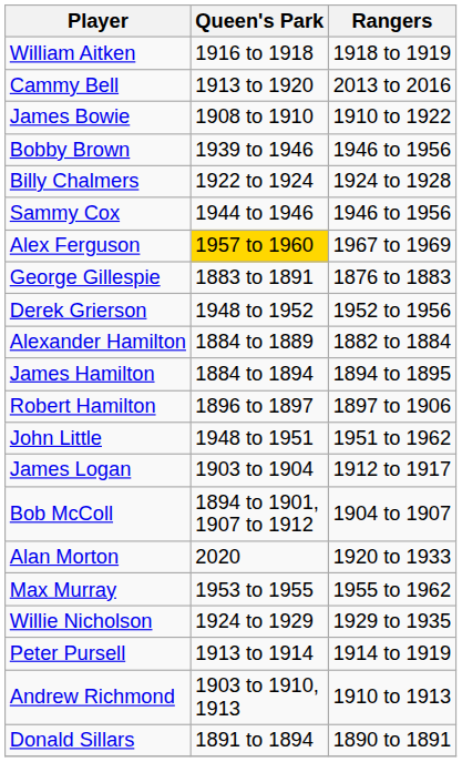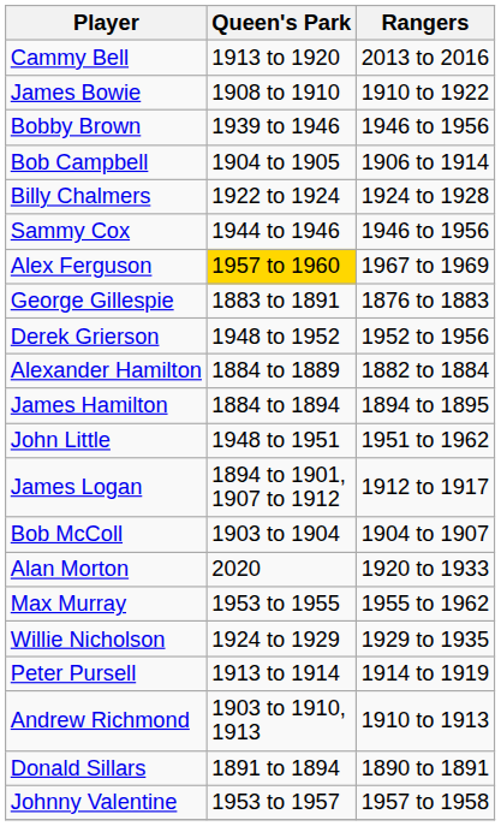 <table class="wikitable" style="text-align: center;">
 <tr>
 <th>Player</th>
 <th>Queen's Park</th>
 <th>Rangers</th>
-</tr>
-<tr>
-<td align="left"> <a href='#'>William Aitken</a></td>
-<td align="left">1916 to 1918</td>
-<td align="left">1918 to 1919</td>
 </tr>
 <tr>
 <td align="left"> <a href='#'>Cammy Bell</a></td>
 <td align="left">1913 to 1920</td>
 <td align="left">2013 to 2016</td>
 </tr>
 <tr>
 <td align="left"> <a href='#'>James Bowie</a></td>
 <td align="left">1908 to 1910</td>
 <td align="left">1910 to 1922</td>
 </tr>
 <tr>
 <td align="left"> <a href='#'>Bobby Brown</a></td>
 <td align="left">1939 to 1946</td>
 <td align="left">1946 to 1956</td>
+</tr>
+<tr>
+<td align="left"> <a href='#'>Bob Campbell</a></td>
+<td align="left">1904 to 1905</td>
+<td align="left">1906 to 1914</td>
 </tr>
 <tr>
 <td align="left"> <a href='#'>Billy Chalmers</a></td>
 <td align="left">1922 to 1924</td>
 <td align="left">1924 to 1928</td>
 </tr>
 <tr>
 <td align="left"> <a href='#'>Sammy Cox</a></td>
 <td align="left">1944 to 1946</td>
 <td align="left">1946 to 1956</td>
 </tr>
 <tr>
 <td align="left"> <a href='#'>Alex Ferguson</a></td>
 <td align="left" style="background: gold;">1957 to 1960</td>
 <td align="left">1967 to 1969</td>
 </tr>
 <tr>
 <td align="left"> <a href='#'>George Gillespie</a></td>
 <td align="left">1883 to 1891</td>
 <td align="left">1876 to 1883</td>
 </tr>
 <tr>
 <td align="left"> <a href='#'>Derek Grierson</a></td>
 <td align="left">1948 to 1952</td>
 <td align="left">1952 to 1956</td>
 </tr>
 <tr>
 <td align="left"> <a href='#'>Alexander Hamilton</a></td>
 <td align="left">1884 to 1889</td>
 <td align="left">1882 to 1884</td>
 </tr>
 <tr>
 <td align="left"> <a href='#'>James Hamilton</a></td>
 <td align="left">1884 to 1894</td>
 <td align="left">1894 to 1895</td>
 </tr>
 <tr>
-<td align="left"> <a href='#'>Robert Hamilton</a></td>
-<td align="left">1896 to 1897</td>
-<td align="left">1897 to 1906</td>
-</tr>
-<tr>
 <td align="left"> <a href='#'>John Little</a></td>
 <td align="left">1948 to 1951</td>
 <td align="left">1951 to 1962</td>
 </tr>
 <tr>
 <td align="left"> <a href='#'>James Logan</a></td>
-<td align="left">1903 to 1904</td>
+<td align="left">1894 to 1901,<br>1907 to 1912</td>
 <td align="left">1912 to 1917</td>
 </tr>
 <tr>
 <td align="left"> <a href='#'>Bob McColl</a></td>
-<td align="left">1894 to 1901,<br>1907 to 1912</td>
+<td align="left">1903 to 1904</td>
 <td align="left">1904 to 1907</td>
 </tr>
 <tr>
 <td align="left"> <a href='#'>Alan Morton</a></td>
 <td align="left">2020</td>
 <td align="left">1920 to 1933</td>
 </tr>
 <tr>
 <td align="left"> <a href='#'>Max Murray</a></td>
 <td align="left">1953 to 1955</td>
 <td align="left">1955 to 1962</td>
 </tr>
 <tr>
 <td align="left"> <a href='#'>Willie Nicholson</a></td>
 <td align="left">1924 to 1929</td>
 <td align="left">1929 to 1935</td>
 </tr>
 <tr>
 <td align="left"> <a href='#'>Peter Pursell</a></td>
 <td align="left">1913 to 1914</td>
 <td align="left">1914 to 1919</td>
 </tr>
 <tr>
 <td align="left"> <a href='#'>Andrew Richmond</a></td>
 <td align="left">1903 to 1910,<br>1913</td>
 <td align="left">1910 to 1913</td>
 </tr>
 <tr>
 <td align="left"> <a href='#'>Donald Sillars</a></td>
 <td align="left">1891 to 1894</td>
 <td align="left">1890 to 1891</td>
 </tr>
 <tr>
+<td align="left"> <a href='#'>Johnny Valentine</a></td>
+<td align="left">1953 to 1957</td>
+<td align="left">1957 to 1958</td>
+</tr>
+<tr>
 </tr>
 </table>
